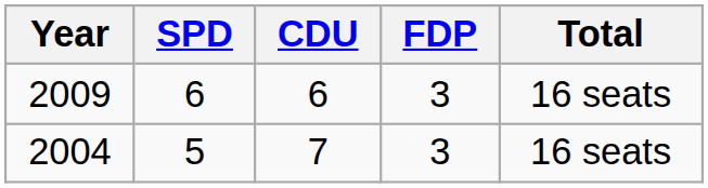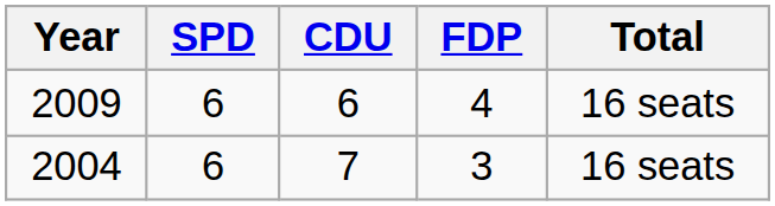 <table class="wikitable" width="300">
 <tr>
 <th>Year</th>
 <th><a href='#'>SPD</a></th>
 <th><a href='#'>CDU</a></th>
 <th><a href='#'>FDP</a></th>
 <th>Total</th>
 </tr>
 <tr align="center">
 <td>2009</td>
 <td>6</td>
 <td>6</td>
-<td>3</td>
+<td>4</td>
 <td>16 seats</td>
 </tr>
 <tr align="center">
 <td>2004</td>
-<td>5</td>
+<td>6</td>
 <td>7</td>
 <td>3</td>
 <td>16 seats</td>
 </tr>
 </table>
